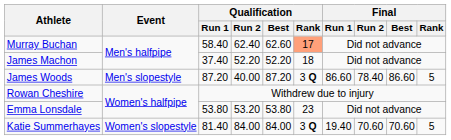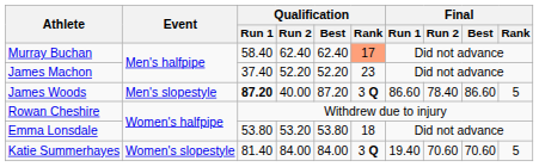 <table class="wikitable" style="font-size:90%">
 <tr>
 <th rowspan="2">Athlete</th>
 <th rowspan="2">Event</th>
 <th colspan="4">Qualification</th>
 <th colspan="4">Final</th>
 </tr>
 <tr style="font-size:95%">
 <th>Run 1</th>
 <th>Run 2</th>
 <th>Best</th>
 <th>Rank</th>
 <th>Run 1</th>
 <th>Run 2</th>
 <th>Best</th>
 <th>Rank</th>
 </tr>
 <tr align=center>
 <td align=left><a href='#'>Murray Buchan</a></td>
 <td style="text-align:left;" rowspan="2"><a href='#'>Men's halfpipe</a></td>
 <td>58.40</td>
 <td>62.40</td>
-<td>62.60</td>
+<td>62.40</td>
 <td style="background: lightsalmon;">17</td>
 <td colspan=4>Did not advance</td>
 </tr>
 <tr align=center>
 <td align=left><a href='#'>James Machon</a></td>
 <td>37.40</td>
 <td>52.20</td>
 <td>52.20</td>
-<td>18</td>
+<td>23</td>
 <td colspan=4>Did not advance</td>
 </tr>
 <tr align=center>
 <td align=left><a href='#'>James Woods</a></td>
 <td align=left><a href='#'>Men's slopestyle</a></td>
-<td>87.20</td>
+<td><strong>87.20</strong></td>
 <td>40.00</td>
 <td>87.20</td>
 <td>3 <strong>Q</strong></td>
 <td>86.60</td>
 <td>78.40</td>
 <td>86.60</td>
 <td>5</td>
 </tr>
 <tr align=center>
 <td align=left><a href='#'>Rowan Cheshire</a></td>
 <td style="text-align:left;" rowspan="2"><a href='#'>Women's halfpipe</a></td>
 <td colspan=8>Withdrew due to injury</td>
 </tr>
 <tr align=center>
 <td align=left><a href='#'>Emma Lonsdale</a></td>
 <td>53.80</td>
 <td>53.20</td>
 <td>53.80</td>
-<td>23</td>
+<td>18</td>
 <td colspan=4>Did not advance</td>
 </tr>
 <tr align=center>
 <td align=left><a href='#'>Katie Summerhayes</a></td>
 <td align=left><a href='#'>Women's slopestyle</a></td>
 <td>81.40</td>
 <td>84.00</td>
 <td>84.00</td>
 <td>3 <strong>Q</strong></td>
 <td>19.40</td>
 <td>70.60</td>
 <td>70.60</td>
 <td>5</td>
 </tr>
 </table>
